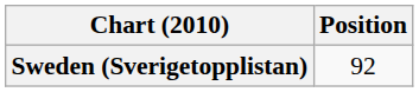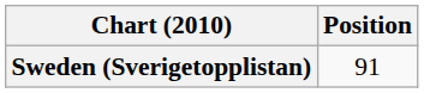 <table class="wikitable plainrowheaders">
 <tr>
 <th>Chart (2010)</th>
 <th>Position</th>
 </tr>
 <tr>
 <th scope="row">Sweden (Sverigetopplistan)</th>
-<td style="text-align:center;">92</td>
+<td style="text-align:center;">91</td>
 </tr>
 </table>
